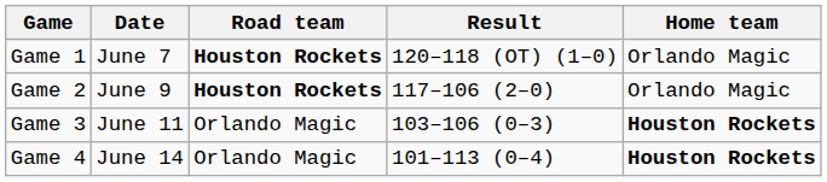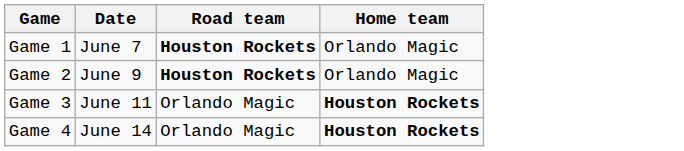 <table class="wikitable">
 <tr>
 <th>Game</th>
 <th>Date</th>
 <th>Road team</th>
-<th>Result</th>
 <th>Home team</th>
 </tr>
 <tr>
 <td>Game 1</td>
 <td>June 7</td>
 <td><strong>Houston Rockets</strong></td>
-<td>120–118 (OT) (1–0)</td>
 <td>Orlando Magic</td>
 </tr>
 <tr>
 <td>Game 2</td>
 <td>June 9</td>
 <td><strong>Houston Rockets</strong></td>
-<td>117–106 (2–0)</td>
 <td>Orlando Magic</td>
 </tr>
 <tr>
 <td>Game 3</td>
 <td>June 11</td>
 <td>Orlando Magic</td>
-<td>103–106 (0–3)</td>
 <td><strong>Houston Rockets</strong></td>
 </tr>
 <tr>
 <td>Game 4</td>
 <td>June 14</td>
 <td>Orlando Magic</td>
-<td>101–113 (0–4)</td>
 <td><strong>Houston Rockets</strong></td>
 </tr>
 </table>
